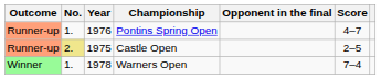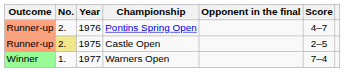 <table class="wikitable">
 <tr>
 <th scope="col">Outcome</th>
 <th scope="col">No.</th>
 <th scope="col">Year</th>
 <th scope="col">Championship</th>
 <th scope="col">Opponent in the final</th>
 <th scope="col">Score</th>
 <th scope="col" align="center" class=unsortable></th>
 </tr>
 <tr>
 <td style="background:#ffa07a;">Runner-up</td>
-<td>1.</td>
+<td>2.</td>
 <td>1976</td>
 <td><a href='#'>Pontins Spring Open</a></td>
 <td></td>
 <td align="center">4–7</td>
 <td></td>
 </tr>
 <tr>
 <td style="background:#ffa07a;">Runner-up</td>
 <td style="background: khaki;">2.</td>
 <td>1975</td>
 <td>Castle Open</td>
 <td></td>
 <td align="center">2–5</td>
 <td></td>
 </tr>
 <tr>
 <td style="background:#98FB98">Winner</td>
 <td>1.</td>
-<td>1978</td>
+<td>1977</td>
 <td>Warners Open</td>
 <td></td>
 <td align="center">7–4</td>
 <td></td>
 </tr>
 </table>
